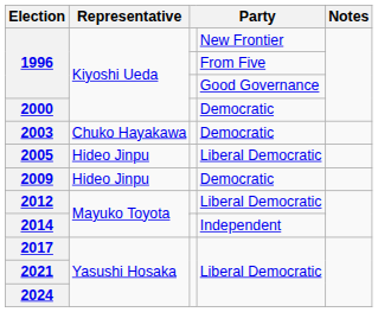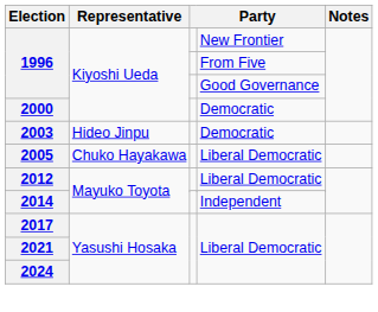 <table class=wikitable>
 <tr valign=bottom>
 <th>Election</th>
 <th>Representative</th>
 <th colspan="2">Party</th>
 <th>Notes</th>
 </tr>
 <tr>
 <th rowspan="3"><a href='#'>1996</a></th>
 <td rowspan="4"><a href='#'>Kiyoshi Ueda</a></td>
 <td bgcolor=></td>
 <td><a href='#'>New Frontier</a></td>
 <td rowspan="4"></td>
 </tr>
 <tr>
 <td bgcolor=></td>
 <td><a href='#'>From Five</a></td>
 </tr>
 <tr>
 <td bgcolor=></td>
 <td><a href='#'>Good Governance</a></td>
 </tr>
 <tr>
 <th><a href='#'>2000</a></th>
 <td bgcolor=></td>
 <td><a href='#'>Democratic</a></td>
 </tr>
 <tr>
 <th><a href='#'>2003</a></th>
-<td><a href='#'>Chuko Hayakawa</a></td>
+<td><a href='#'>Hideo Jinpu</a></td>
 <td bgcolor=></td>
 <td><a href='#'>Democratic</a></td>
 <td></td>
 </tr>
 <tr>
 <th><a href='#'>2005</a></th>
-<td><a href='#'>Hideo Jinpu</a></td>
+<td><a href='#'>Chuko Hayakawa</a></td>
 <td bgcolor=></td>
 <td><a href='#'>Liberal Democratic</a></td>
-<td></td>
-</tr>
-<tr>
-<th><a href='#'>2009</a></th>
-<td><a href='#'>Hideo Jinpu</a></td>
-<td bgcolor=></td>
-<td><a href='#'>Democratic</a></td>
 <td></td>
 </tr>
 <tr>
 <th><a href='#'>2012</a></th>
 <td rowspan="3"><a href='#'>Mayuko Toyota</a></td>
 <td rowspan="2" bgcolor=></td>
 <td rowspan="2"><a href='#'>Liberal Democratic</a></td>
 <td rowspan="3"></td>
 </tr>
 <tr>
 <th rowspan="2"><a href='#'>2014</a></th>
 </tr>
 <tr>
 <td bgcolor=></td>
 <td><a href='#'>Independent</a></td>
 </tr>
 <tr>
 <th><a href='#'>2017</a></th>
 <td rowspan="3"><a href='#'>Yasushi Hosaka</a></td>
 <td rowspan="3" bgcolor=></td>
 <td rowspan="3"><a href='#'>Liberal Democratic</a></td>
 <td rowspan="3"></td>
 </tr>
 <tr>
 <th><a href='#'>2021</a></th>
 </tr>
 <tr>
 <th><a href='#'>2024</a></th>
 </tr>
 </table>
